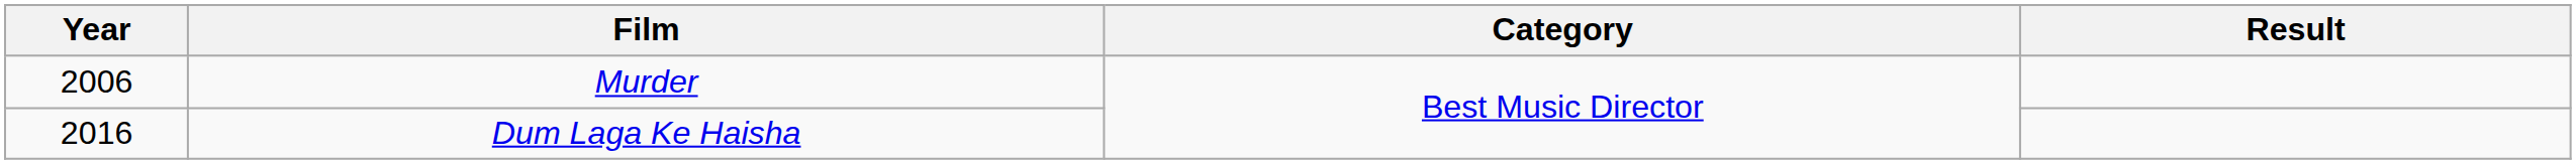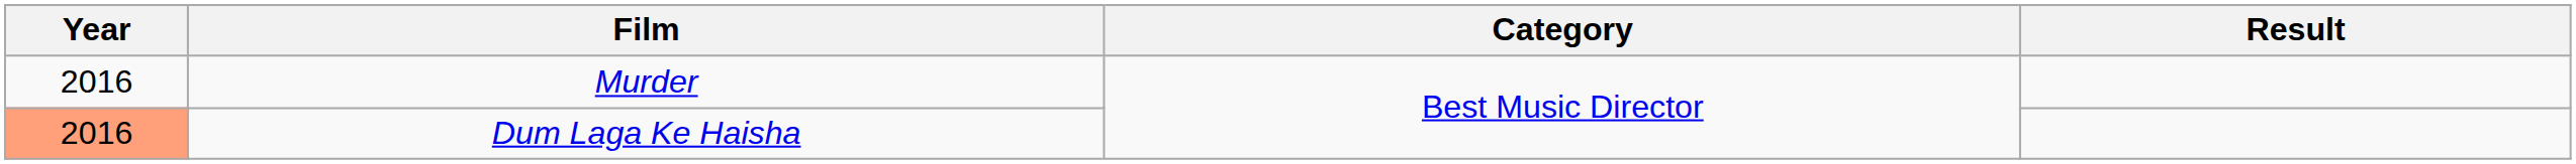 <table class="wikitable" style="width:100%; text-align:center;">
 <tr>
 <th width=5%>Year</th>
 <th style="width:25%;">Film</th>
 <th style="width:25%;">Category</th>
 <th style="width:15%;">Result</th>
 </tr>
 <tr>
-<td>2006</td>
+<td>2016</td>
 <td><em><a href='#'>Murder</a></em></td>
 <td rowspan="2"><a href='#'>Best Music Director</a></td>
 <td></td>
 </tr>
 <tr>
-<td>2016</td>
+<td style="background: lightsalmon;">2016</td>
 <td><em><a href='#'>Dum Laga Ke Haisha</a></em></td>
 <td></td>
 </tr>
 </table>
